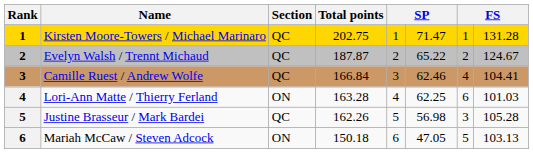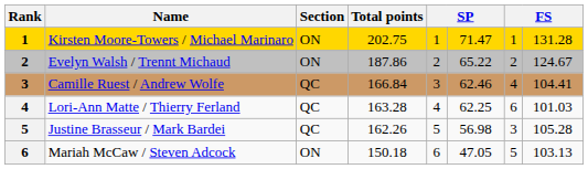 <table class="wikitable sortable">
 <tr>
 <th>Rank</th>
 <th>Name</th>
 <th>Section</th>
 <th>Total points</th>
 <th colspan="2" width="80px"><a href='#'>SP</a></th>
 <th colspan="2" width="80px"><a href='#'>FS</a></th>
 </tr>
 <tr bgcolor="gold">
 <td align="center"><strong>1</strong></td>
 <td><a href='#'>Kirsten Moore-Towers</a> / <a href='#'>Michael Marinaro</a></td>
-<td>QC</td>
+<td>ON</td>
 <td align="center">202.75</td>
 <td align="center">1</td>
 <td align="center">71.47</td>
 <td align="center">1</td>
 <td align="center">131.28</td>
 </tr>
 <tr bgcolor="silver">
 <td align="center"><strong>2</strong></td>
 <td><a href='#'>Evelyn Walsh</a> / <a href='#'>Trennt Michaud</a></td>
-<td>QC</td>
-<td align="center">187.87</td>
+<td>ON</td>
+<td align="center">187.86</td>
 <td align="center">2</td>
 <td align="center">65.22</td>
 <td align="center">2</td>
 <td align="center">124.67</td>
 </tr>
 <tr bgcolor="cc9966">
 <td align="center"><strong>3</strong></td>
 <td><a href='#'>Camille Ruest</a> / <a href='#'>Andrew Wolfe</a></td>
 <td>QC</td>
 <td align="center">166.84</td>
 <td align="center">3</td>
 <td align="center">62.46</td>
 <td align="center">4</td>
 <td align="center">104.41</td>
 </tr>
 <tr>
 <th>4</th>
 <td><a href='#'>Lori-Ann Matte</a> / <a href='#'>Thierry Ferland</a></td>
-<td>ON</td>
+<td>QC</td>
 <td align="center">163.28</td>
 <td align="center">4</td>
 <td align="center">62.25</td>
 <td align="center">6</td>
 <td align="center">101.03</td>
 </tr>
 <tr>
 <th>5</th>
 <td><a href='#'>Justine Brasseur</a> / <a href='#'>Mark Bardei</a></td>
 <td>QC</td>
 <td align="center">162.26</td>
 <td align="center">5</td>
 <td align="center">56.98</td>
 <td align="center">3</td>
 <td align="center">105.28</td>
 </tr>
 <tr>
 <th>6</th>
 <td>Mariah McCaw / <a href='#'>Steven Adcock</a></td>
 <td>ON</td>
 <td align="center">150.18</td>
 <td align="center">6</td>
 <td align="center">47.05</td>
 <td align="center">5</td>
 <td align="center">103.13</td>
 </tr>
 </table>
